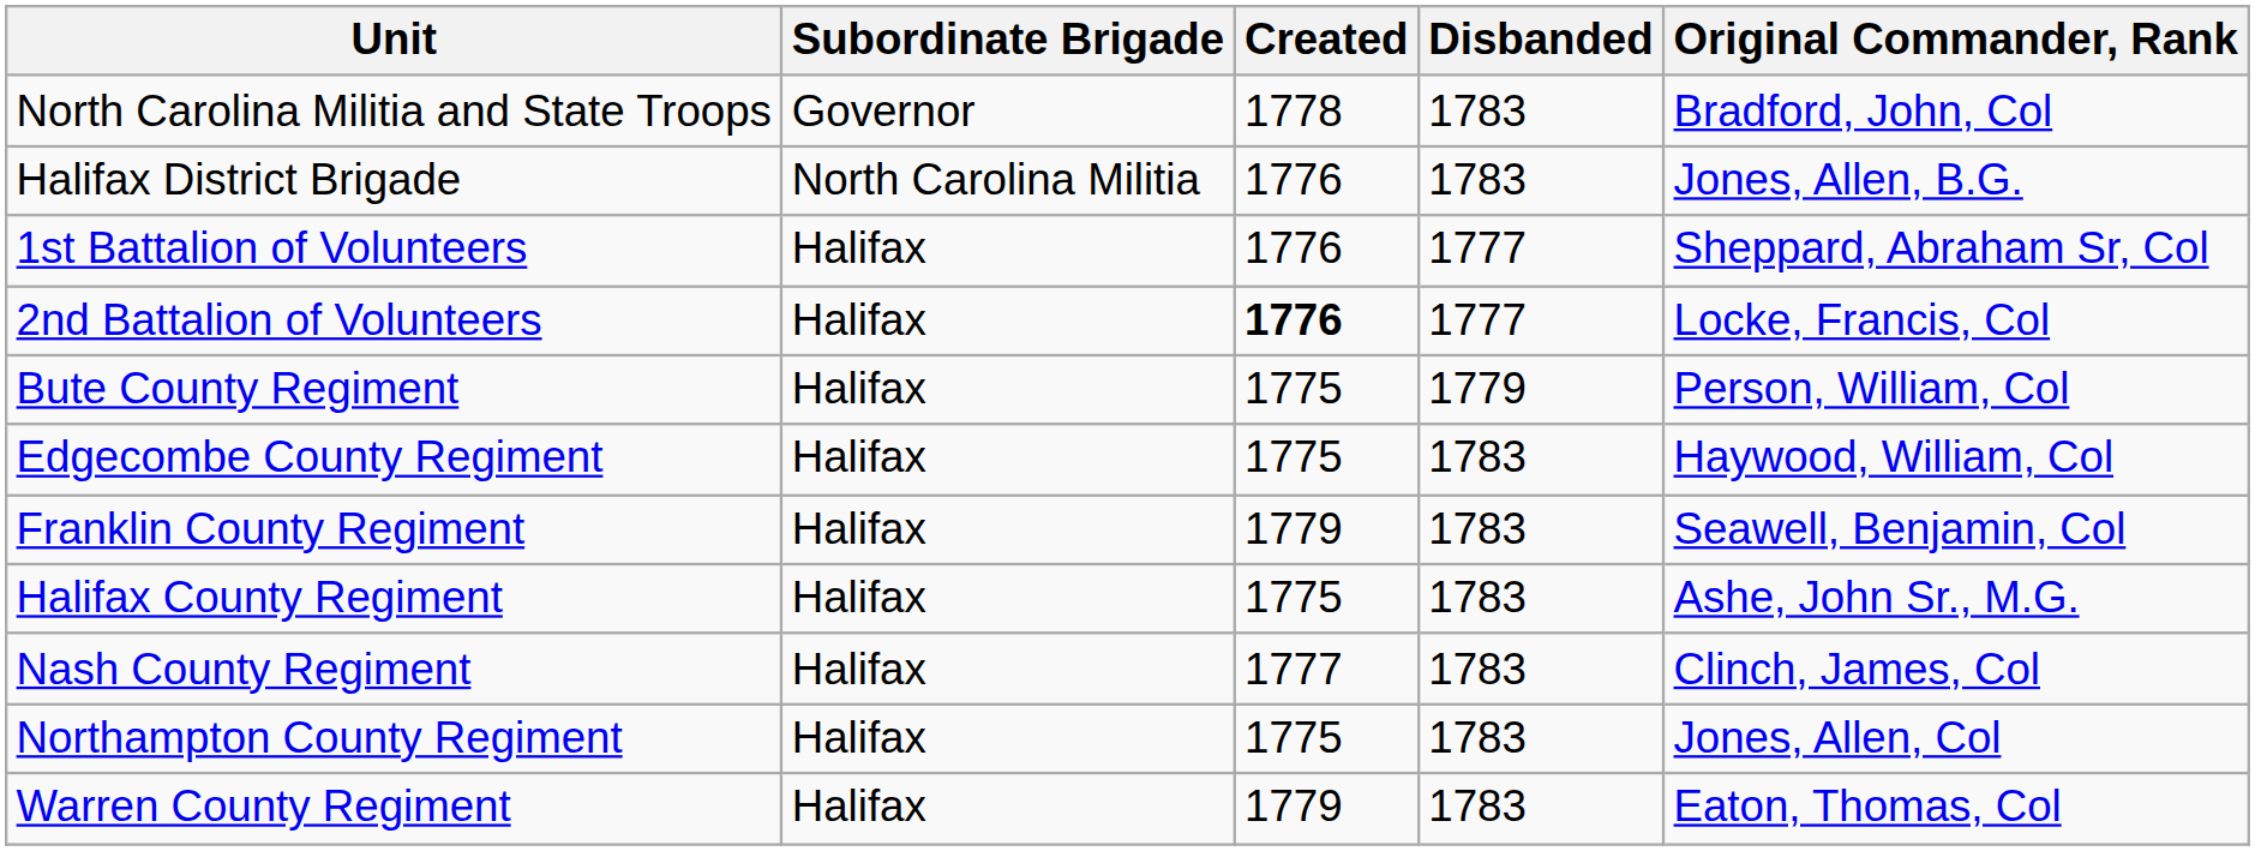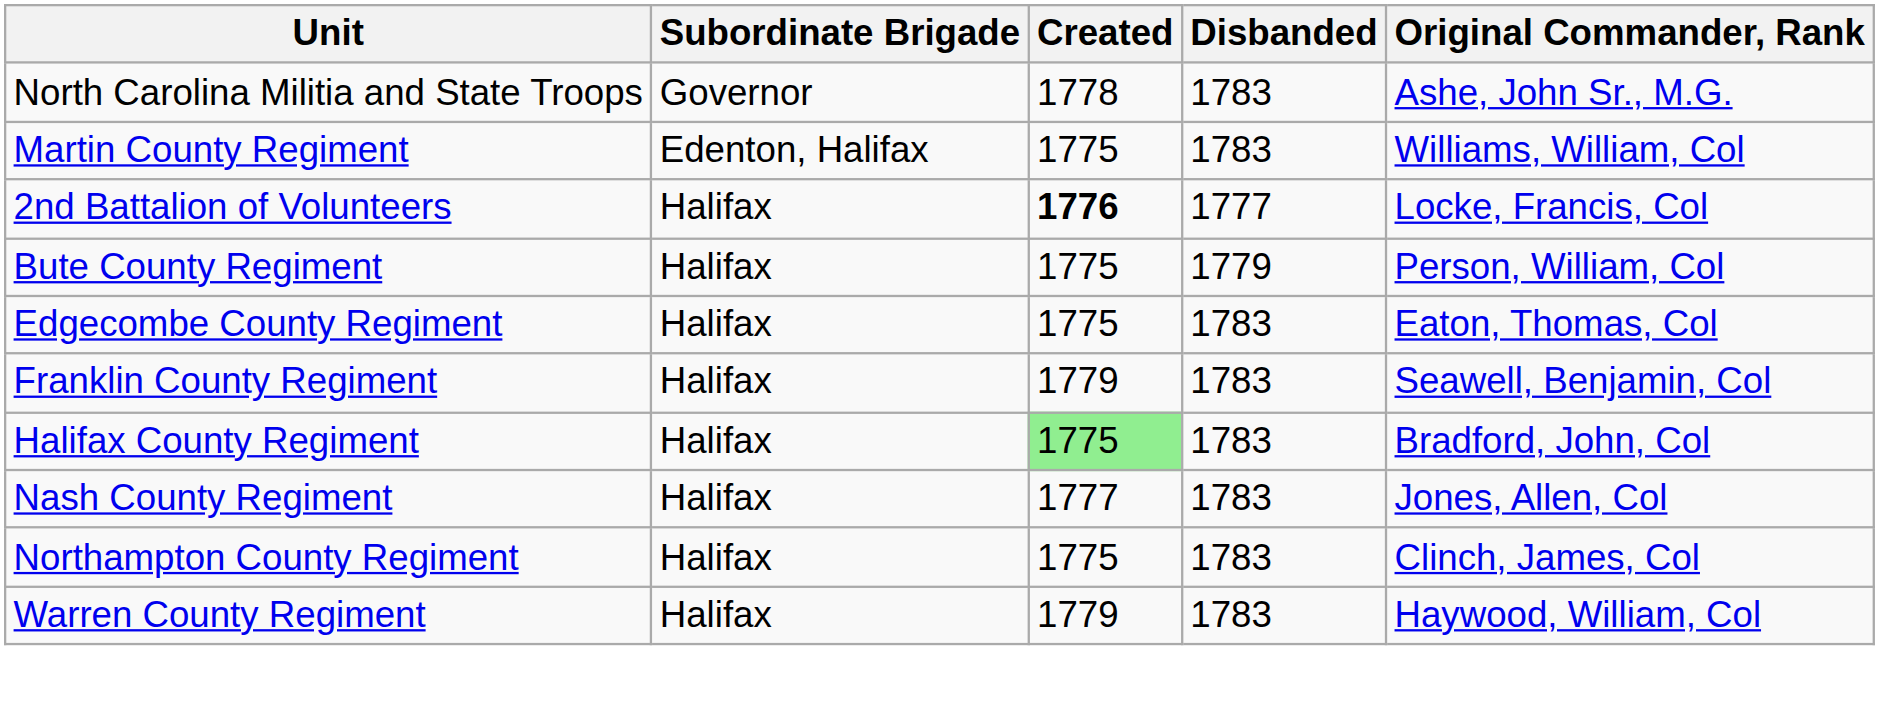 <table class="wikitable sortable">
 <tr>
 <th>Unit</th>
 <th>Subordinate Brigade</th>
 <th>Created</th>
 <th>Disbanded</th>
 <th>Original Commander, Rank</th>
 </tr>
 <tr>
 <td>North Carolina Militia and State Troops</td>
 <td>Governor</td>
 <td>1778</td>
 <td>1783</td>
-<td><a href='#'>Bradford, John, Col</a></td>
+<td><a href='#'>Ashe, John Sr., M.G.</a></td>
 </tr>
 <tr>
-<td>Halifax District Brigade</td>
-<td>North Carolina Militia</td>
-<td>1776</td>
+<td><a href='#'>Martin County Regiment</a></td>
+<td>Edenton, Halifax</td>
+<td>1775</td>
 <td>1783</td>
-<td><a href='#'>Jones, Allen, B.G.</a></td>
-</tr>
-<tr>
-<td><a href='#'>1st Battalion of Volunteers</a></td>
-<td>Halifax</td>
-<td>1776</td>
-<td>1777</td>
-<td><a href='#'>Sheppard, Abraham Sr, Col</a></td>
+<td><a href='#'>Williams, William, Col</a></td>
 </tr>
 <tr>
 <td><a href='#'>2nd Battalion of Volunteers</a></td>
 <td>Halifax</td>
 <td><strong>1776</strong></td>
 <td>1777</td>
 <td><a href='#'>Locke, Francis, Col</a></td>
 </tr>
 <tr>
 <td><a href='#'>Bute County Regiment</a></td>
 <td>Halifax</td>
 <td>1775</td>
 <td>1779</td>
 <td><a href='#'>Person, William, Col</a></td>
 </tr>
 <tr>
 <td><a href='#'>Edgecombe County Regiment</a></td>
 <td>Halifax</td>
 <td>1775</td>
 <td>1783</td>
-<td><a href='#'>Haywood, William, Col</a></td>
+<td><a href='#'>Eaton, Thomas, Col</a></td>
 </tr>
 <tr>
 <td><a href='#'>Franklin County Regiment</a></td>
 <td>Halifax</td>
 <td>1779</td>
 <td>1783</td>
 <td><a href='#'>Seawell, Benjamin, Col</a></td>
 </tr>
 <tr>
 <td><a href='#'>Halifax County Regiment</a></td>
 <td>Halifax</td>
-<td>1775</td>
+<td style="background: lightgreen;">1775</td>
 <td>1783</td>
-<td><a href='#'>Ashe, John Sr., M.G.</a></td>
+<td><a href='#'>Bradford, John, Col</a></td>
 </tr>
 <tr>
 <td><a href='#'>Nash County Regiment</a></td>
 <td>Halifax</td>
 <td>1777</td>
 <td>1783</td>
-<td><a href='#'>Clinch, James, Col</a></td>
+<td><a href='#'>Jones, Allen, Col</a></td>
 </tr>
 <tr>
 <td><a href='#'>Northampton County Regiment</a></td>
 <td>Halifax</td>
 <td>1775</td>
 <td>1783</td>
-<td><a href='#'>Jones, Allen, Col</a></td>
+<td><a href='#'>Clinch, James, Col</a></td>
 </tr>
 <tr>
 <td><a href='#'>Warren County Regiment</a></td>
 <td>Halifax</td>
 <td>1779</td>
 <td>1783</td>
-<td><a href='#'>Eaton, Thomas, Col</a></td>
+<td><a href='#'>Haywood, William, Col</a></td>
 </tr>
 </table>
